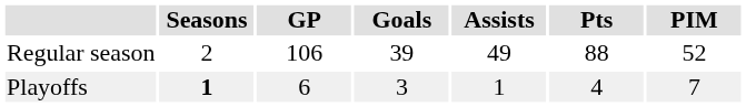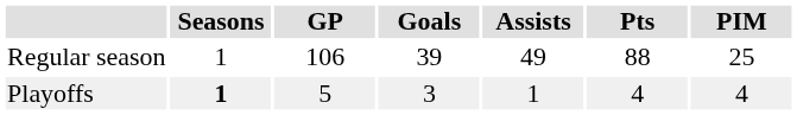 <table class="toccolours">
 <tr bgcolor="#e0e0e0">
 <th></th>
 <th width="60">Seasons</th>
 <th width="60">GP</th>
 <th width="60">Goals</th>
 <th width="60">Assists</th>
 <th width="60">Pts</th>
 <th width="60">PIM</th>
 </tr>
 <tr align="center">
 <td align="left">Regular season</td>
-<td>2</td>
+<td>1</td>
 <td>106</td>
 <td>39</td>
 <td>49</td>
 <td>88</td>
-<td>52</td>
+<td>25</td>
 </tr>
 <tr align="center" bgcolor="#f0f0f0">
 <td align="left">Playoffs</td>
 <td><strong>1</strong></td>
-<td>6</td>
+<td>5</td>
 <td>3</td>
 <td>1</td>
 <td>4</td>
-<td>7</td>
+<td>4</td>
 </tr>
 </table>
